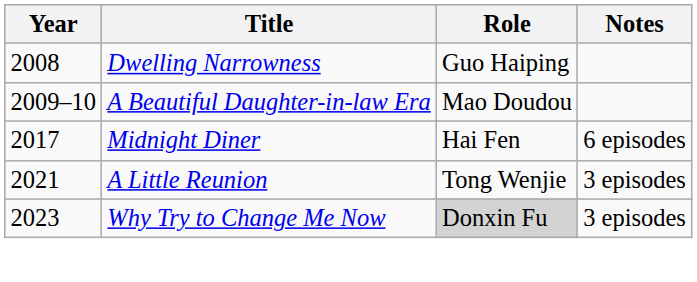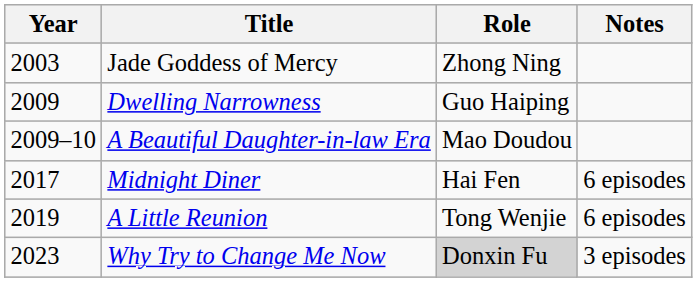 <table class="wikitable sortable">
 <tr>
 <th>Year</th>
 <th>Title</th>
 <th>Role</th>
 <th class="unsortable">Notes</th>
 </tr>
 <tr>
-<td>2008</td>
+<td>2003</td>
+<td>Jade Goddess of Mercy</td>
+<td>Zhong Ning</td>
+<td></td>
+</tr>
+<tr>
+<td>2009</td>
 <td><em><a href='#'>Dwelling Narrowness</a></em></td>
 <td>Guo Haiping</td>
 <td></td>
 </tr>
 <tr>
 <td>2009–10</td>
 <td><em><a href='#'>A Beautiful Daughter-in-law Era</a></em></td>
 <td>Mao Doudou</td>
 <td></td>
 </tr>
 <tr>
 <td>2017</td>
 <td><em><a href='#'>Midnight Diner</a></em></td>
 <td>Hai Fen</td>
 <td>6 episodes</td>
 </tr>
 <tr>
-<td>2021</td>
+<td>2019</td>
 <td><em><a href='#'>A Little Reunion</a></em></td>
 <td>Tong Wenjie</td>
-<td>3 episodes</td>
+<td>6 episodes</td>
 </tr>
 <tr>
 <td>2023</td>
 <td><em><a href='#'>Why Try to Change Me Now</a></em></td>
 <td style="background: lightgrey;">Donxin Fu</td>
 <td>3 episodes</td>
 </tr>
 </table>
